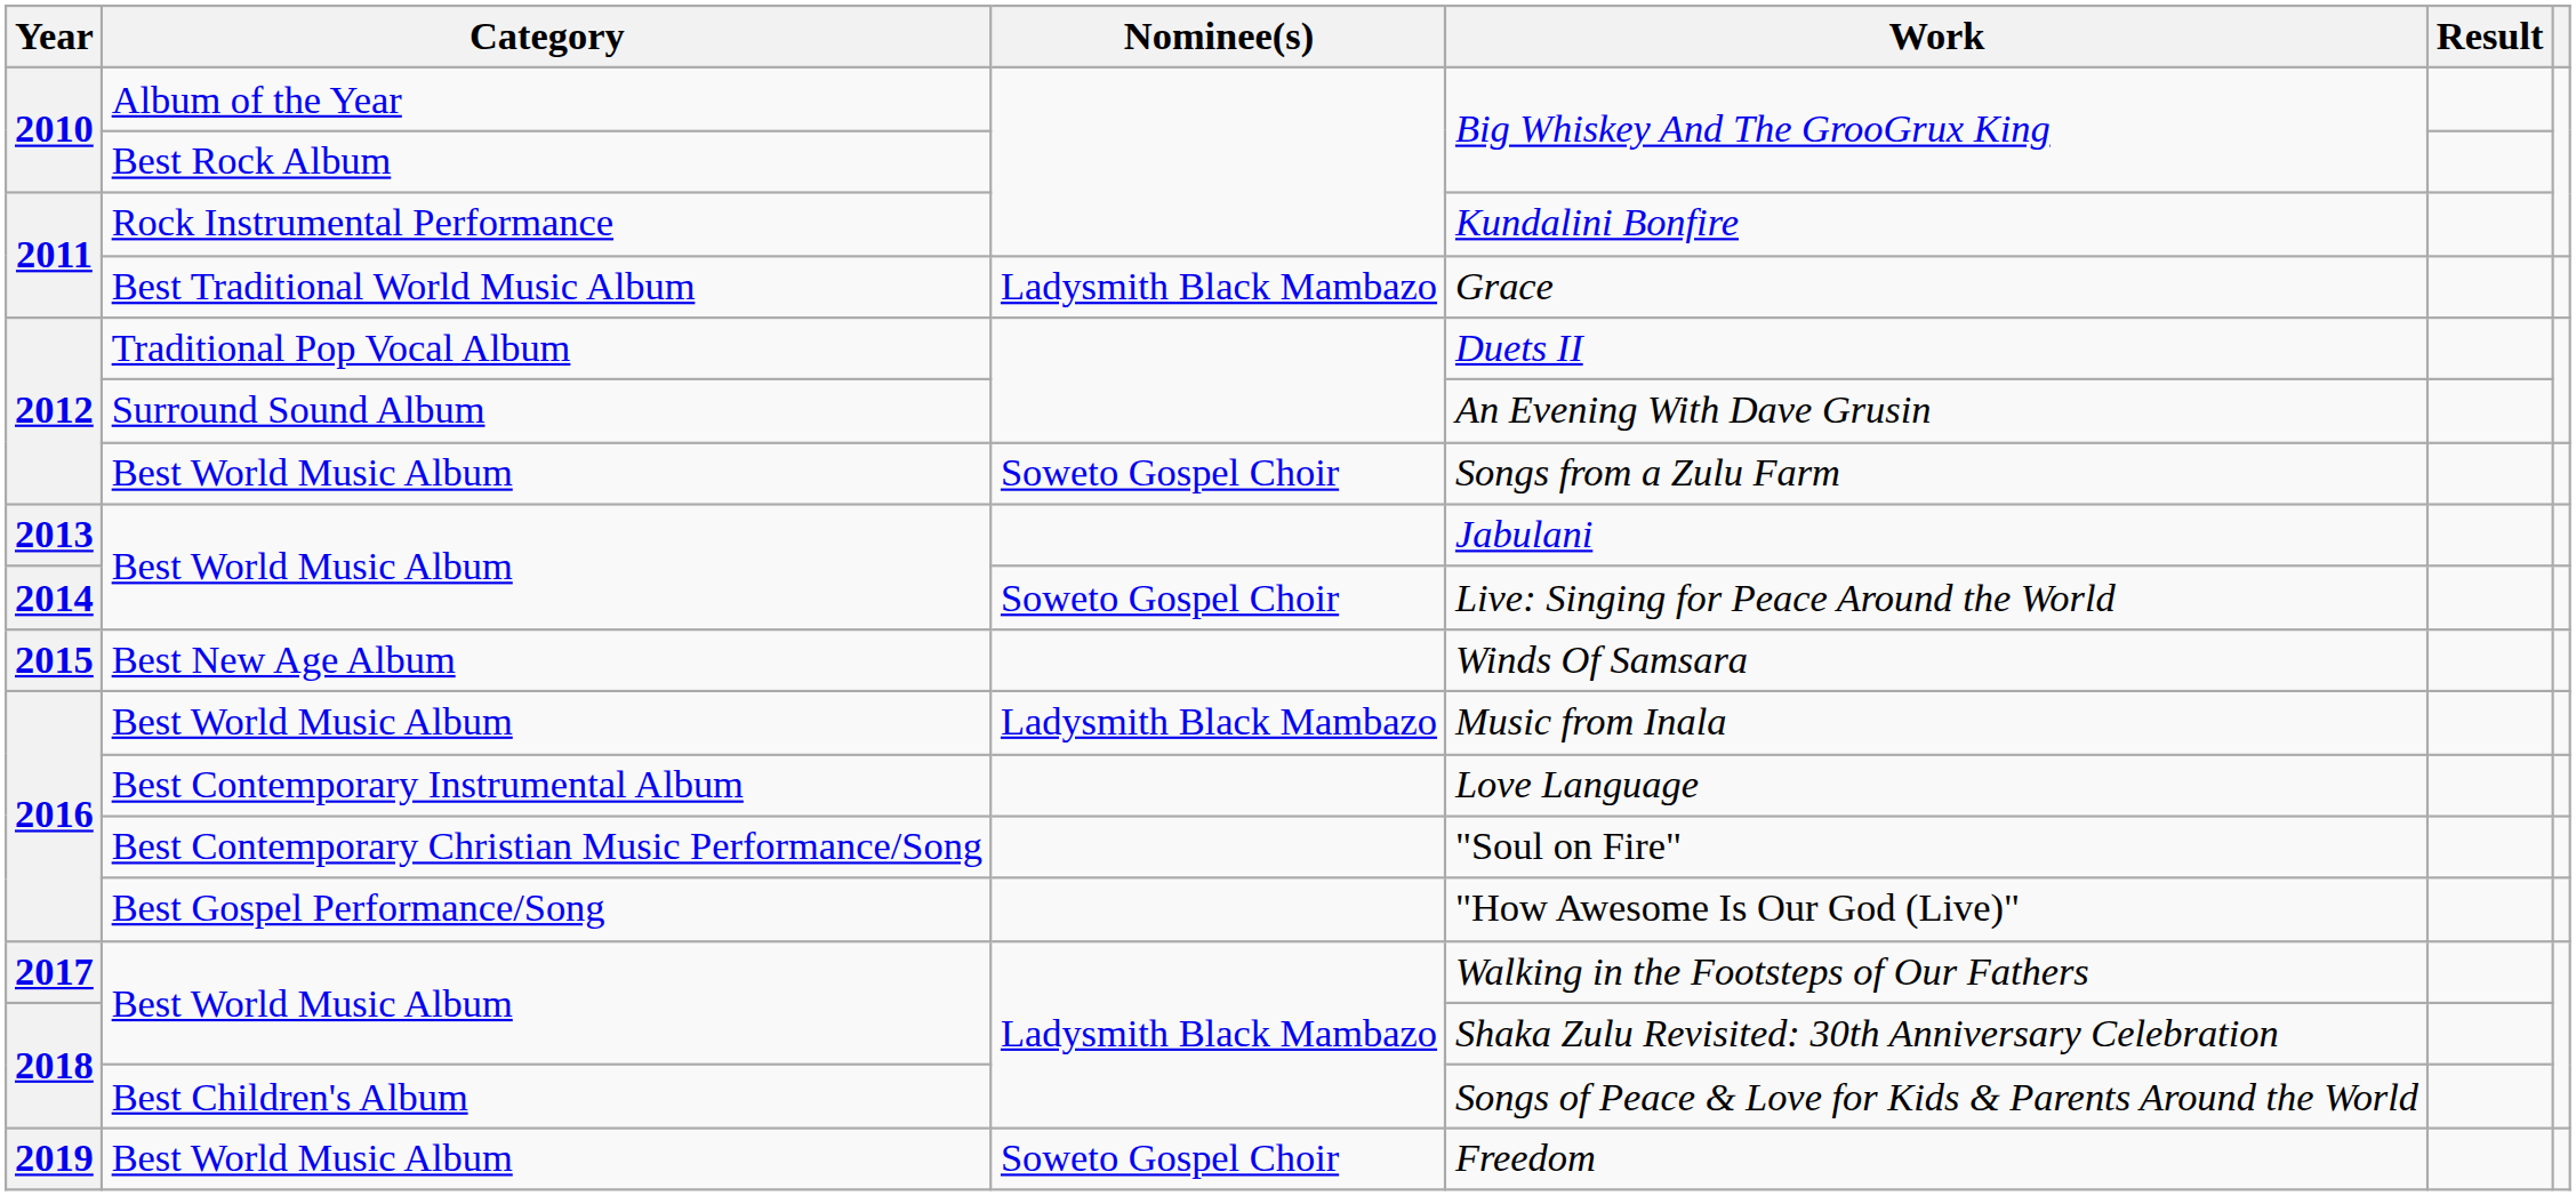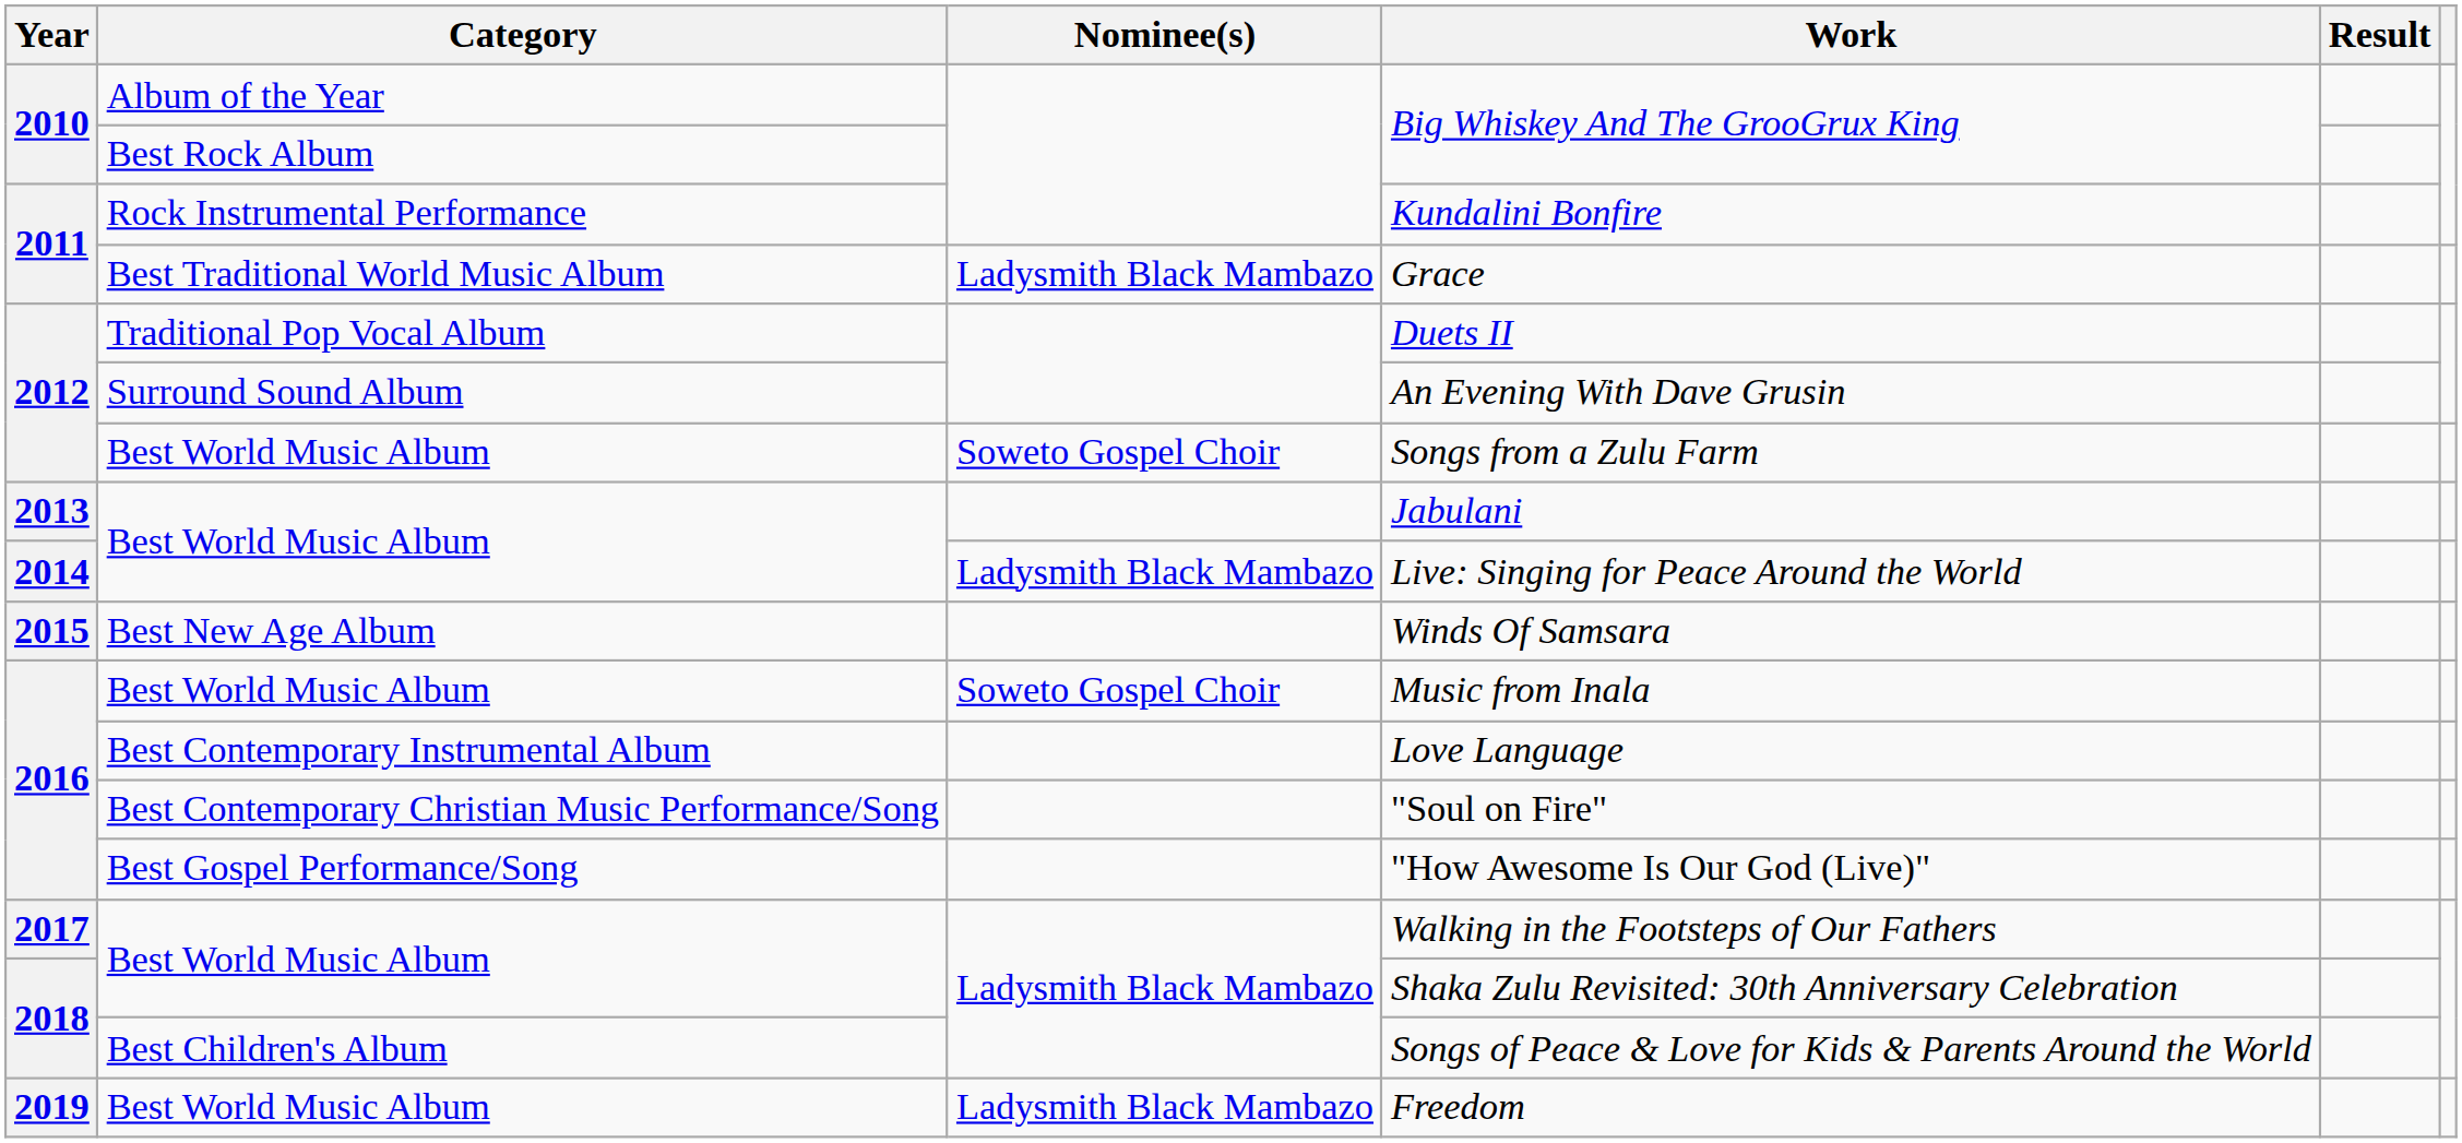 <table class="wikitable sortable plainrowheaders">
 <tr>
 <th scope=col>Year</th>
 <th scope=col>Category</th>
 <th scope=col>Nominee(s)</th>
 <th scope=col>Work</th>
 <th scope=col>Result</th>
 <th scope=col></th>
 </tr>
 <tr>
 <th rowspan="2" scope="rowgroup"><a href='#'>2010</a></th>
 <td><a href='#'>Album of the Year</a></td>
 <td rowspan="3"></td>
 <td rowspan="2"><em><a href='#'>Big Whiskey And The GrooGrux King</a></em></td>
 <td></td>
 <td rowspan="3" align="center"></td>
 </tr>
 <tr>
 <td><a href='#'>Best Rock Album</a></td>
 <td></td>
 </tr>
 <tr>
 <th rowspan="2" scope="rowgroup"><a href='#'>2011</a></th>
 <td><a href='#'>Rock Instrumental Performance</a></td>
 <td><em><a href='#'>Kundalini Bonfire</a></em></td>
 <td></td>
 </tr>
 <tr>
 <td><a href='#'>Best Traditional World Music Album</a></td>
 <td><a href='#'>Ladysmith Black Mambazo</a></td>
 <td><em>Grace</em></td>
 <td></td>
 <td align="center"></td>
 </tr>
 <tr>
 <th rowspan="3" scope="rowgroup"><a href='#'>2012</a></th>
 <td><a href='#'>Traditional Pop Vocal Album</a></td>
 <td rowspan="2"></td>
 <td><em><a href='#'>Duets II</a></em></td>
 <td></td>
 <td rowspan="2" align="center"></td>
 </tr>
 <tr>
 <td><a href='#'>Surround Sound Album</a></td>
 <td><em>An Evening With Dave Grusin</em></td>
 <td></td>
 </tr>
 <tr>
 <td><a href='#'>Best World Music Album</a></td>
 <td><a href='#'>Soweto Gospel Choir</a></td>
 <td><em>Songs from a Zulu Farm</em></td>
 <td></td>
 <td align="center"></td>
 </tr>
 <tr>
 <th scope="row"><a href='#'>2013</a></th>
 <td rowspan="2"><a href='#'>Best World Music Album</a></td>
 <td></td>
 <td><em><a href='#'>Jabulani</a></em></td>
 <td></td>
 <td align="center"></td>
 </tr>
 <tr>
 <th scope="row"><a href='#'>2014</a></th>
-<td><a href='#'>Soweto Gospel Choir</a></td>
+<td><a href='#'>Ladysmith Black Mambazo</a></td>
 <td><em>Live: Singing for Peace Around the World</em></td>
 <td></td>
 <td align="center"></td>
 </tr>
 <tr>
 <th scope="row"><a href='#'>2015</a></th>
 <td><a href='#'>Best New Age Album</a></td>
 <td></td>
 <td><em>Winds Of Samsara</em></td>
 <td></td>
 <td align="center"></td>
 </tr>
 <tr>
 <th rowspan="4" scope="rowgroup"><a href='#'>2016</a></th>
 <td><a href='#'>Best World Music Album</a></td>
-<td><a href='#'>Ladysmith Black Mambazo</a></td>
+<td><a href='#'>Soweto Gospel Choir</a></td>
 <td><em>Music from Inala</em></td>
 <td></td>
 <td align="center"></td>
 </tr>
 <tr>
 <td><a href='#'>Best Contemporary Instrumental Album</a></td>
 <td></td>
 <td><em>Love Language</em></td>
 <td></td>
 <td align="center"></td>
 </tr>
 <tr>
 <td><a href='#'>Best Contemporary Christian Music Performance/Song</a></td>
 <td></td>
 <td>"Soul on Fire"</td>
 <td></td>
 <td align="center"></td>
 </tr>
 <tr>
 <td><a href='#'>Best Gospel Performance/Song</a></td>
 <td></td>
 <td>"How Awesome Is Our God (Live)"</td>
 <td></td>
 <td align="center"></td>
 </tr>
 <tr>
 <th scope="row"><a href='#'>2017</a></th>
 <td rowspan="2"><a href='#'>Best World Music Album</a></td>
 <td rowspan="3"><a href='#'>Ladysmith Black Mambazo</a></td>
 <td><em>Walking in the Footsteps of Our Fathers</em></td>
 <td></td>
 <td rowspan="3" align="center"></td>
 </tr>
 <tr>
 <th rowspan="2" scope="rowgroup"><a href='#'>2018</a></th>
 <td><em>Shaka Zulu Revisited: 30th Anniversary Celebration</em></td>
 <td></td>
 </tr>
 <tr>
 <td><a href='#'>Best Children's Album</a></td>
 <td><em>Songs of Peace & Love for Kids & Parents Around the World</em></td>
 <td></td>
 </tr>
 <tr>
 <th scope="row"><a href='#'>2019</a></th>
 <td><a href='#'>Best World Music Album</a></td>
-<td><a href='#'>Soweto Gospel Choir</a></td>
+<td><a href='#'>Ladysmith Black Mambazo</a></td>
 <td><em>Freedom</em></td>
 <td></td>
 <td align="center"></td>
 </tr>
 </table>
